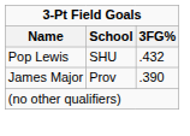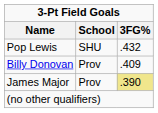 <table class="wikitable">
 <tr>
 <td colspan=3 style="text-align:center;"><strong>3-Pt Field Goals</strong></td>
 </tr>
 <tr>
 <th>Name</th>
 <th>School</th>
 <th>3FG%</th>
 </tr>
 <tr>
 <td>Pop Lewis</td>
 <td>SHU</td>
 <td>.432</td>
 </tr>
 <tr>
+<td><a href='#'>Billy Donovan</a></td>
+<td>Prov</td>
+<td>.409</td>
+</tr>
+<tr>
 <td>James Major</td>
 <td>Prov</td>
-<td>.390</td>
+<td style="background: khaki;">.390</td>
 </tr>
 <tr>
 <td colspan=3>(no other qualifiers)</td>
 </tr>
 </table>
